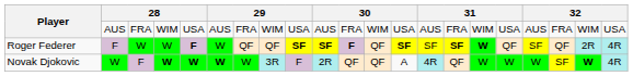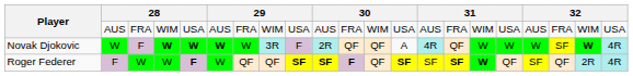 <table class=wikitable style=text-align:center>
 <tr>
 <th rowspan=2 width=140>Player</th>
 <th colspan=4>28</th>
 <th colspan=4>29</th>
 <th colspan=4>30</th>
 <th colspan=4>31</th>
 <th colspan=4>32</th>
 </tr>
 <tr>
 <td>AUS</td>
 <td>FRA</td>
 <td>WIM</td>
 <td>USA</td>
 <td>AUS</td>
 <td>FRA</td>
 <td>WIM</td>
 <td>USA</td>
 <td>AUS</td>
 <td>FRA</td>
 <td>WIM</td>
 <td>USA</td>
 <td>AUS</td>
 <td>FRA</td>
 <td>WIM</td>
 <td>USA</td>
 <td>AUS</td>
 <td>FRA</td>
 <td>WIM</td>
 <td>USA</td>
 </tr>
 <tr>
+<td align=left> Novak Djokovic</td>
+<td bgcolor=lime>W</td>
+<td bgcolor=thistle>F</td>
+<td bgcolor=lime><strong>W</strong></td>
+<td bgcolor=lime><strong>W</strong></td>
+<td bgcolor=lime><strong>W</strong></td>
+<td bgcolor=lime>W</td>
+<td bgcolor=#afeeee>3R</td>
+<td bgcolor=thistle>F</td>
+<td bgcolor=#afeeee>2R</td>
+<td bgcolor=#ffebcd>QF</td>
+<td bgcolor=ffebcd>QF</td>
+<td>A</td>
+<td bgcolor=#afeeee>4R</td>
+<td bgcolor=ffebcd>QF</td>
+<td bgcolor=lime>W</td>
+<td bgcolor=lime>W</td>
+<td bgcolor=lime>W</td>
+<td bgcolor=yellow>SF</td>
+<td bgcolor=lime><strong>W</strong></td>
+<td bgcolor=#afeeee>4R</td>
+</tr>
+<tr>
 <td align=left> Roger Federer</td>
 <td bgcolor=thistle>F</td>
 <td bgcolor=lime>W</td>
 <td bgcolor=lime>W</td>
 <td bgcolor=thistle><strong>F</strong></td>
 <td bgcolor=lime>W</td>
 <td bgcolor=#ffebcd>QF</td>
 <td bgcolor=#ffebcd>QF</td>
 <td bgcolor=yellow><strong>SF</strong></td>
 <td bgcolor=yellow><strong>SF</strong></td>
 <td bgcolor=thistle><strong>F</strong></td>
 <td bgcolor=ffebcd>QF</td>
 <td bgcolor=yellow><strong>SF</strong></td>
 <td bgcolor=yellow>SF</td>
 <td bgcolor=yellow><strong>SF</strong></td>
 <td bgcolor=lime><strong>W</strong></td>
 <td bgcolor=ffebcd>QF</td>
 <td bgcolor=yellow>SF</td>
 <td bgcolor=ffebcd>QF</td>
 <td bgcolor=#afeeee>2R</td>
 <td bgcolor=#afeeee>4R</td>
 </tr>
-<tr>
-<td align=left> Novak Djokovic</td>
-<td bgcolor=lime>W</td>
-<td bgcolor=thistle>F</td>
-<td bgcolor=lime><strong>W</strong></td>
-<td bgcolor=lime><strong>W</strong></td>
-<td bgcolor=lime><strong>W</strong></td>
-<td bgcolor=lime>W</td>
-<td bgcolor=#afeeee>3R</td>
-<td bgcolor=thistle>F</td>
-<td bgcolor=#afeeee>2R</td>
-<td bgcolor=#ffebcd>QF</td>
-<td bgcolor=ffebcd>QF</td>
-<td>A</td>
-<td bgcolor=#afeeee>4R</td>
-<td bgcolor=ffebcd>QF</td>
-<td bgcolor=lime>W</td>
-<td bgcolor=lime>W</td>
-<td bgcolor=lime>W</td>
-<td bgcolor=yellow>SF</td>
-<td bgcolor=lime><strong>W</strong></td>
-<td bgcolor=#afeeee>4R</td>
-</tr>
 </table>
